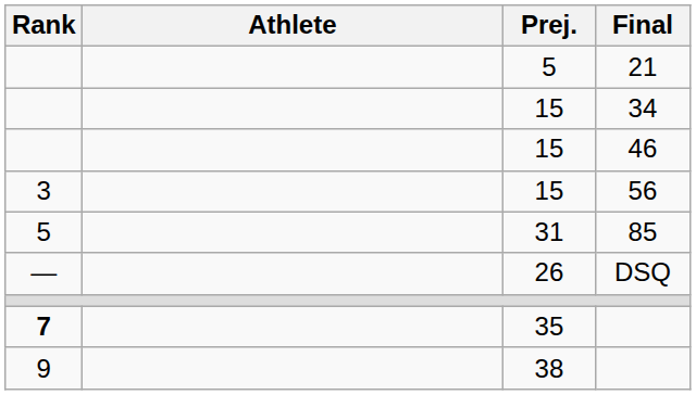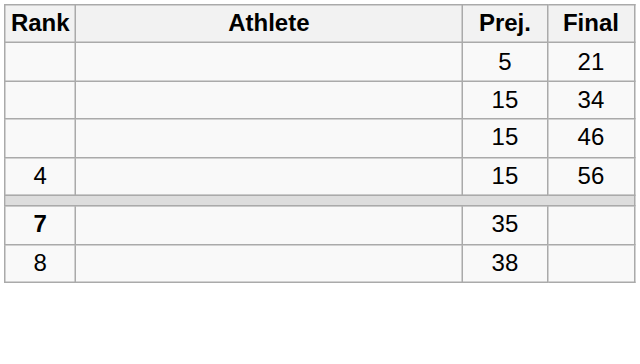 <table class=wikitable style="text-align:center">
 <tr>
 <th width=40>Rank</th>
 <th width=250>Athlete</th>
 <th width=50>Prej.</th>
 <th width=50>Final</th>
 </tr>
 <tr>
 <td></td>
 <td align=left></td>
 <td>5</td>
 <td>21</td>
 </tr>
 <tr>
 <td></td>
 <td align=left></td>
 <td>15</td>
 <td>34</td>
 </tr>
 <tr>
 <td></td>
 <td align=left></td>
 <td>15</td>
 <td>46</td>
 </tr>
 <tr>
-<td>3</td>
+<td>4</td>
 <td align=left></td>
 <td>15</td>
 <td>56</td>
-</tr>
-<tr>
-<td>5</td>
-<td align=left></td>
-<td>31</td>
-<td>85</td>
-</tr>
-<tr>
-<td>—</td>
-<td align=left></td>
-<td>26</td>
-<td>DSQ</td>
 </tr>
 <tr bgcolor=#DDDDDD>
 <td colspan=4></td>
 </tr>
 <tr>
 <td><strong>7</strong></td>
 <td align=left></td>
 <td>35</td>
 <td></td>
 </tr>
 <tr>
-<td>9</td>
+<td>8</td>
 <td align=left></td>
 <td>38</td>
 <td></td>
 </tr>
 </table>
